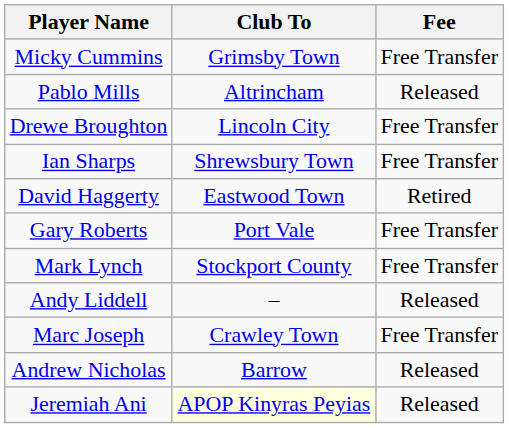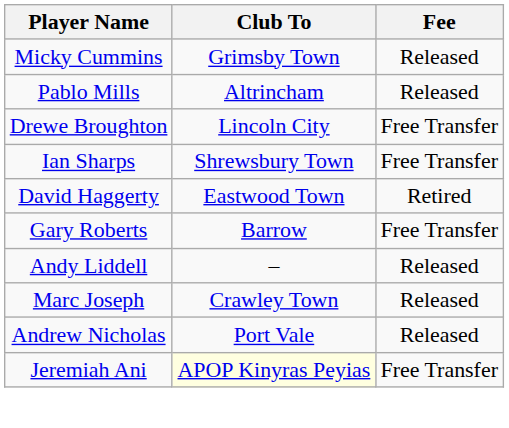 <table class="wikitable" style="text-align: center">
 <tr>
 <th>Player Name</th>
 <th>Club To</th>
 <th>Fee</th>
 </tr>
 <tr>
 <td> <a href='#'>Micky Cummins</a></td>
 <td><a href='#'>Grimsby Town</a></td>
-<td>Free Transfer</td>
+<td>Released</td>
 </tr>
 <tr>
 <td> <a href='#'>Pablo Mills</a></td>
 <td><a href='#'>Altrincham</a></td>
 <td>Released</td>
 </tr>
 <tr>
 <td> <a href='#'>Drewe Broughton</a></td>
 <td><a href='#'>Lincoln City</a></td>
 <td>Free Transfer</td>
 </tr>
 <tr>
 <td> <a href='#'>Ian Sharps</a></td>
 <td><a href='#'>Shrewsbury Town</a></td>
 <td>Free Transfer</td>
 </tr>
 <tr>
 <td> <a href='#'>David Haggerty</a></td>
 <td><a href='#'>Eastwood Town</a></td>
 <td>Retired</td>
 </tr>
 <tr>
 <td> <a href='#'>Gary Roberts</a></td>
-<td><a href='#'>Port Vale</a></td>
-<td>Free Transfer</td>
-</tr>
-<tr>
-<td> <a href='#'>Mark Lynch</a></td>
-<td><a href='#'>Stockport County</a></td>
+<td><a href='#'>Barrow</a></td>
 <td>Free Transfer</td>
 </tr>
 <tr>
 <td> <a href='#'>Andy Liddell</a></td>
 <td>–</td>
 <td>Released</td>
 </tr>
 <tr>
 <td> <a href='#'>Marc Joseph</a></td>
 <td><a href='#'>Crawley Town</a></td>
-<td>Free Transfer</td>
+<td>Released</td>
 </tr>
 <tr>
 <td> <a href='#'>Andrew Nicholas</a></td>
-<td><a href='#'>Barrow</a></td>
+<td><a href='#'>Port Vale</a></td>
 <td>Released</td>
 </tr>
 <tr>
 <td> <a href='#'>Jeremiah Ani</a></td>
 <td style="background: lightyellow;"><a href='#'>APOP Kinyras Peyias</a></td>
-<td>Released</td>
+<td>Free Transfer</td>
 </tr>
 </table>
